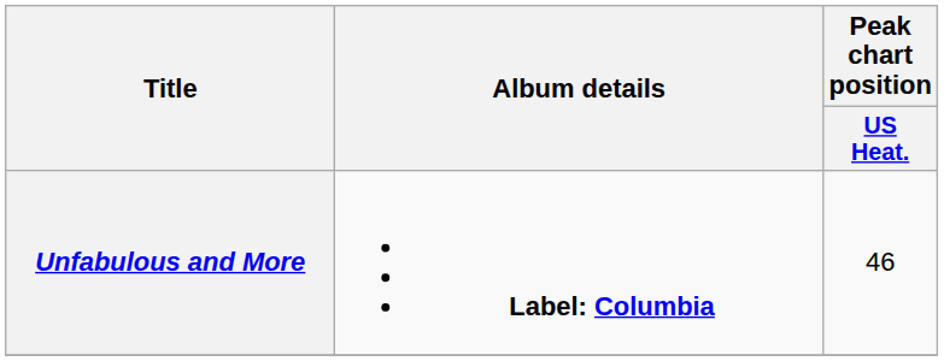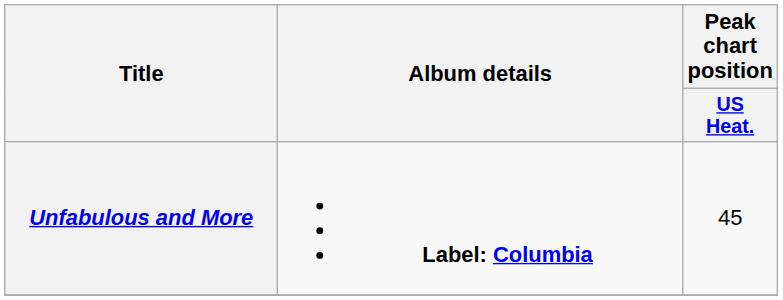 <table class="wikitable plainrowheaders" style="text-align:center;">
 <tr>
 <th scope="col" rowspan="2" style="width:12em;">Title</th>
 <th scope="col" rowspan="2" style="width:18em;">Album details</th>
 <th scope="col" colspan="1">Peak chart position</th>
 </tr>
 <tr>
 <th scope="col" style="width:4em;font-size:90%;"><a href='#'>US<br>Heat.</a><br></th>
 </tr>
 <tr>
 <th scope="row"><em><a href='#'>Unfabulous and More</a></em></th>
 <td><strong><br><ul><li></li><li></li><li>Label: <a href='#'>Columbia</a></li></ul></strong></td>
-<td>46</td>
+<td>45</td>
 </tr>
 <tr>
 </tr>
 </table>
